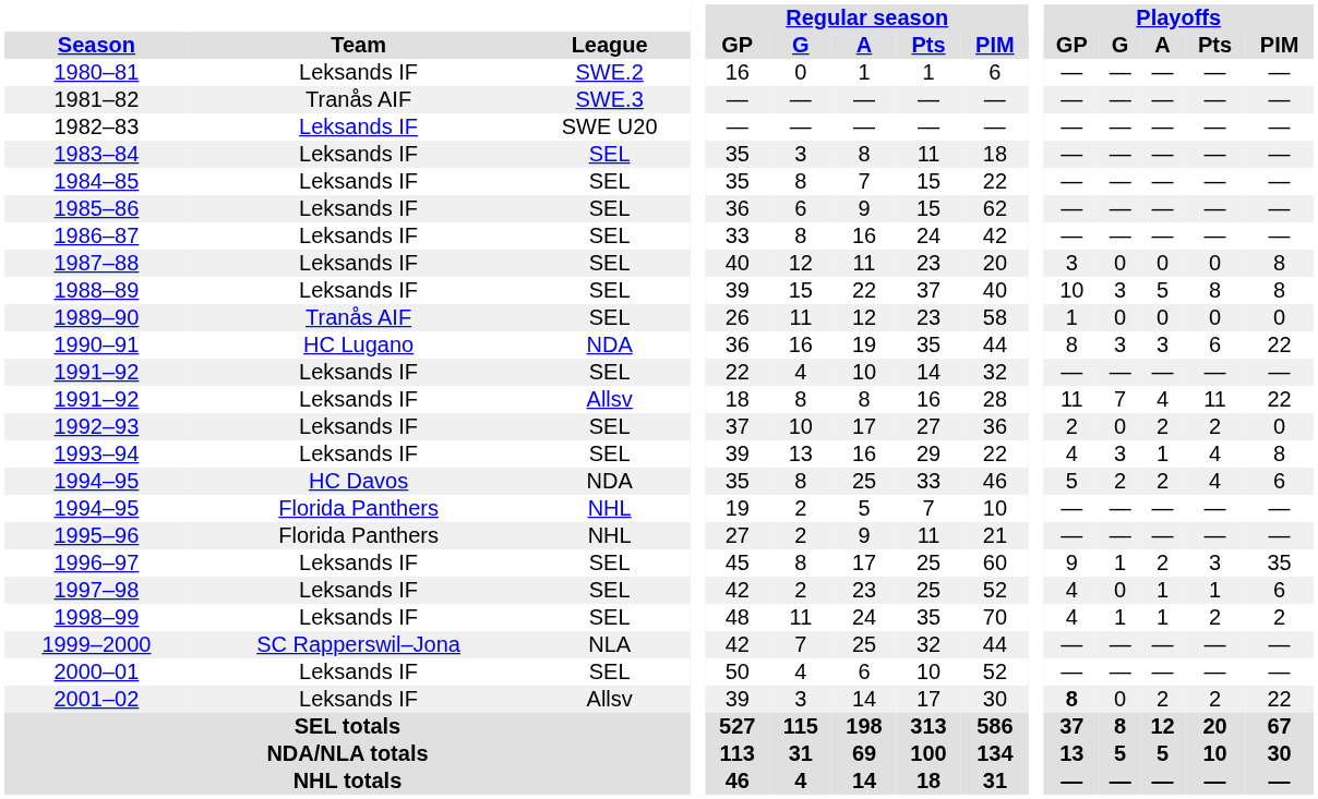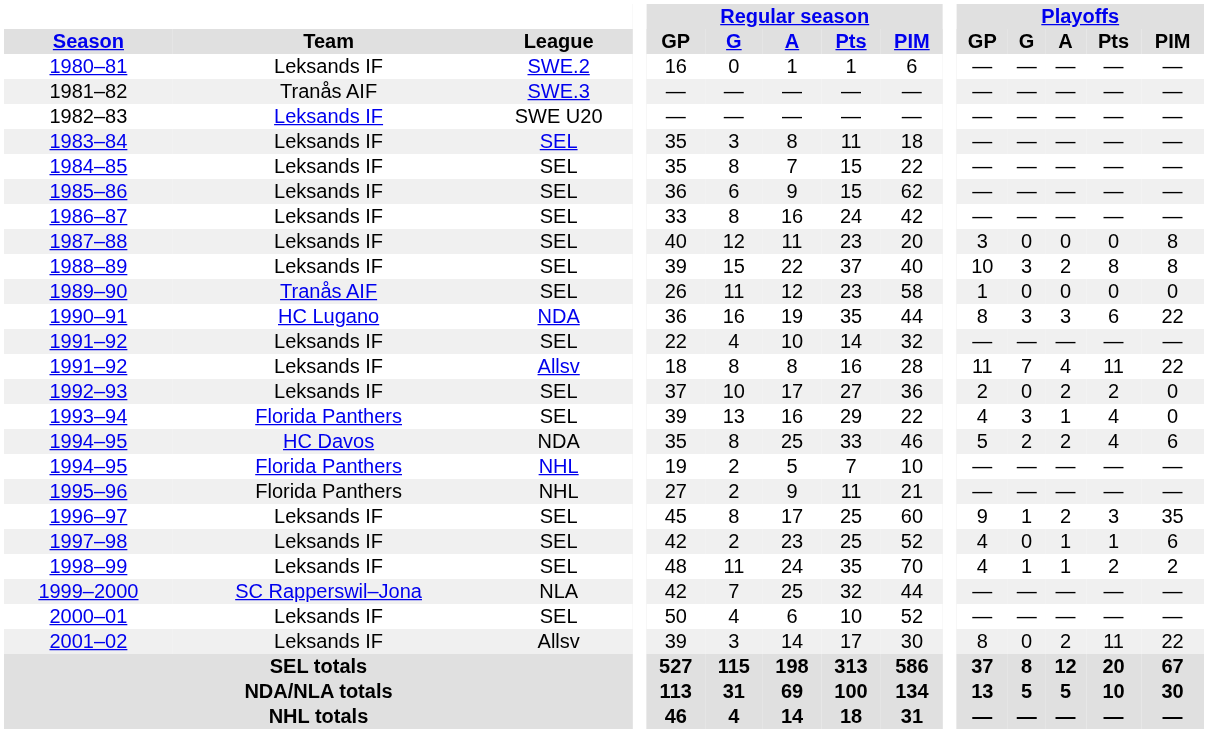 <table border="0" cellpadding="1" cellspacing="0" style="text-align:center; width:60em">
 <tr bgcolor="#e0e0e0">
 <th colspan="3" bgcolor="#ffffff"> </th>
 <th rowspan="99" bgcolor="#ffffff"> </th>
 <th colspan="5"><a href='#'>Regular season</a></th>
 <th rowspan="99" bgcolor="#ffffff"> </th>
 <th colspan="5"><a href='#'>Playoffs</a></th>
 </tr>
 <tr bgcolor="#e0e0e0">
 <th><a href='#'>Season</a></th>
 <th>Team</th>
 <th>League</th>
 <th>GP</th>
 <th><a href='#'>G</a></th>
 <th><a href='#'>A</a></th>
 <th><a href='#'>Pts</a></th>
 <th><a href='#'>PIM</a></th>
 <th>GP</th>
 <th>G</th>
 <th>A</th>
 <th>Pts</th>
 <th>PIM</th>
 </tr>
 <tr>
 <td><a href='#'>1980–81</a></td>
 <td>Leksands IF</td>
 <td><a href='#'>SWE.2</a></td>
 <td>16</td>
 <td>0</td>
 <td>1</td>
 <td>1</td>
 <td>6</td>
 <td>—</td>
 <td>—</td>
 <td>—</td>
 <td>—</td>
 <td>—</td>
 </tr>
 <tr bgcolor="#f0f0f0">
 <td>1981–82</td>
 <td>Tranås AIF</td>
 <td><a href='#'>SWE.3</a></td>
 <td>—</td>
 <td>—</td>
 <td>—</td>
 <td>—</td>
 <td>—</td>
 <td>—</td>
 <td>—</td>
 <td>—</td>
 <td>—</td>
 <td>—</td>
 </tr>
 <tr>
 <td>1982–83</td>
 <td><a href='#'>Leksands IF</a></td>
 <td>SWE U20</td>
 <td>—</td>
 <td>—</td>
 <td>—</td>
 <td>—</td>
 <td>—</td>
 <td>—</td>
 <td>—</td>
 <td>—</td>
 <td>—</td>
 <td>—</td>
 </tr>
 <tr bgcolor="#f0f0f0">
 <td><a href='#'>1983–84</a></td>
 <td>Leksands IF</td>
 <td><a href='#'>SEL</a></td>
 <td>35</td>
 <td>3</td>
 <td>8</td>
 <td>11</td>
 <td>18</td>
 <td>—</td>
 <td>—</td>
 <td>—</td>
 <td>—</td>
 <td>—</td>
 </tr>
 <tr>
 <td><a href='#'>1984–85</a></td>
 <td>Leksands IF</td>
 <td>SEL</td>
 <td>35</td>
 <td>8</td>
 <td>7</td>
 <td>15</td>
 <td>22</td>
 <td>—</td>
 <td>—</td>
 <td>—</td>
 <td>—</td>
 <td>—</td>
 </tr>
 <tr bgcolor="#f0f0f0">
 <td><a href='#'>1985–86</a></td>
 <td>Leksands IF</td>
 <td>SEL</td>
 <td>36</td>
 <td>6</td>
 <td>9</td>
 <td>15</td>
 <td>62</td>
 <td>—</td>
 <td>—</td>
 <td>—</td>
 <td>—</td>
 <td>—</td>
 </tr>
 <tr>
 <td><a href='#'>1986–87</a></td>
 <td>Leksands IF</td>
 <td>SEL</td>
 <td>33</td>
 <td>8</td>
 <td>16</td>
 <td>24</td>
 <td>42</td>
 <td>—</td>
 <td>—</td>
 <td>—</td>
 <td>—</td>
 <td>—</td>
 </tr>
 <tr bgcolor="#f0f0f0">
 <td><a href='#'>1987–88</a></td>
 <td>Leksands IF</td>
 <td>SEL</td>
 <td>40</td>
 <td>12</td>
 <td>11</td>
 <td>23</td>
 <td>20</td>
 <td>3</td>
 <td>0</td>
 <td>0</td>
 <td>0</td>
 <td>8</td>
 </tr>
 <tr>
 <td><a href='#'>1988–89</a></td>
 <td>Leksands IF</td>
 <td>SEL</td>
 <td>39</td>
 <td>15</td>
 <td>22</td>
 <td>37</td>
 <td>40</td>
 <td>10</td>
 <td>3</td>
-<td>5</td>
+<td>2</td>
 <td>8</td>
 <td>8</td>
 </tr>
 <tr bgcolor="#f0f0f0">
 <td><a href='#'>1989–90</a></td>
 <td><a href='#'>Tranås AIF</a></td>
 <td>SEL</td>
 <td>26</td>
 <td>11</td>
 <td>12</td>
 <td>23</td>
 <td>58</td>
 <td>1</td>
 <td>0</td>
 <td>0</td>
 <td>0</td>
 <td>0</td>
 </tr>
 <tr>
 <td><a href='#'>1990–91</a></td>
 <td><a href='#'>HC Lugano</a></td>
 <td><a href='#'>NDA</a></td>
 <td>36</td>
 <td>16</td>
 <td>19</td>
 <td>35</td>
 <td>44</td>
 <td>8</td>
 <td>3</td>
 <td>3</td>
 <td>6</td>
 <td>22</td>
 </tr>
 <tr bgcolor="#f0f0f0">
 <td><a href='#'>1991–92</a></td>
 <td>Leksands IF</td>
 <td>SEL</td>
 <td>22</td>
 <td>4</td>
 <td>10</td>
 <td>14</td>
 <td>32</td>
 <td>—</td>
 <td>—</td>
 <td>—</td>
 <td>—</td>
 <td>—</td>
 </tr>
 <tr>
 <td><a href='#'>1991–92</a></td>
 <td>Leksands IF</td>
 <td><a href='#'>Allsv</a></td>
 <td>18</td>
 <td>8</td>
 <td>8</td>
 <td>16</td>
 <td>28</td>
 <td>11</td>
 <td>7</td>
 <td>4</td>
 <td>11</td>
 <td>22</td>
 </tr>
 <tr bgcolor="#f0f0f0">
 <td><a href='#'>1992–93</a></td>
 <td>Leksands IF</td>
 <td>SEL</td>
 <td>37</td>
 <td>10</td>
 <td>17</td>
 <td>27</td>
 <td>36</td>
 <td>2</td>
 <td>0</td>
 <td>2</td>
 <td>2</td>
 <td>0</td>
 </tr>
 <tr>
 <td><a href='#'>1993–94</a></td>
-<td>Leksands IF</td>
+<td><a href='#'>Florida Panthers</a></td>
 <td>SEL</td>
 <td>39</td>
 <td>13</td>
 <td>16</td>
 <td>29</td>
 <td>22</td>
 <td>4</td>
 <td>3</td>
 <td>1</td>
 <td>4</td>
-<td>8</td>
+<td>0</td>
 </tr>
 <tr bgcolor="#f0f0f0">
 <td><a href='#'>1994–95</a></td>
 <td><a href='#'>HC Davos</a></td>
 <td>NDA</td>
 <td>35</td>
 <td>8</td>
 <td>25</td>
 <td>33</td>
 <td>46</td>
 <td>5</td>
 <td>2</td>
 <td>2</td>
 <td>4</td>
 <td>6</td>
 </tr>
 <tr>
 <td><a href='#'>1994–95</a></td>
 <td><a href='#'>Florida Panthers</a></td>
 <td><a href='#'>NHL</a></td>
 <td>19</td>
 <td>2</td>
 <td>5</td>
 <td>7</td>
 <td>10</td>
 <td>—</td>
 <td>—</td>
 <td>—</td>
 <td>—</td>
 <td>—</td>
 </tr>
 <tr bgcolor="#f0f0f0">
 <td><a href='#'>1995–96</a></td>
 <td>Florida Panthers</td>
 <td>NHL</td>
 <td>27</td>
 <td>2</td>
 <td>9</td>
 <td>11</td>
 <td>21</td>
 <td>—</td>
 <td>—</td>
 <td>—</td>
 <td>—</td>
 <td>—</td>
 </tr>
 <tr>
 <td><a href='#'>1996–97</a></td>
 <td>Leksands IF</td>
 <td>SEL</td>
 <td>45</td>
 <td>8</td>
 <td>17</td>
 <td>25</td>
 <td>60</td>
 <td>9</td>
 <td>1</td>
 <td>2</td>
 <td>3</td>
 <td>35</td>
 </tr>
 <tr bgcolor="#f0f0f0">
 <td><a href='#'>1997–98</a></td>
 <td>Leksands IF</td>
 <td>SEL</td>
 <td>42</td>
 <td>2</td>
 <td>23</td>
 <td>25</td>
 <td>52</td>
 <td>4</td>
 <td>0</td>
 <td>1</td>
 <td>1</td>
 <td>6</td>
 </tr>
 <tr>
 <td><a href='#'>1998–99</a></td>
 <td>Leksands IF</td>
 <td>SEL</td>
 <td>48</td>
 <td>11</td>
 <td>24</td>
 <td>35</td>
 <td>70</td>
 <td>4</td>
 <td>1</td>
 <td>1</td>
 <td>2</td>
 <td>2</td>
 </tr>
 <tr bgcolor="#f0f0f0">
 <td><a href='#'>1999–2000</a></td>
 <td><a href='#'>SC Rapperswil–Jona</a></td>
 <td>NLA</td>
 <td>42</td>
 <td>7</td>
 <td>25</td>
 <td>32</td>
 <td>44</td>
 <td>—</td>
 <td>—</td>
 <td>—</td>
 <td>—</td>
 <td>—</td>
 </tr>
 <tr>
 <td><a href='#'>2000–01</a></td>
 <td>Leksands IF</td>
 <td>SEL</td>
 <td>50</td>
 <td>4</td>
 <td>6</td>
 <td>10</td>
 <td>52</td>
 <td>—</td>
 <td>—</td>
 <td>—</td>
 <td>—</td>
 <td>—</td>
 </tr>
 <tr bgcolor="#f0f0f0">
 <td><a href='#'>2001–02</a></td>
 <td>Leksands IF</td>
 <td>Allsv</td>
 <td>39</td>
 <td>3</td>
 <td>14</td>
 <td>17</td>
 <td>30</td>
-<td><strong>8</strong></td>
+<td>8</td>
 <td>0</td>
 <td>2</td>
-<td>2</td>
+<td>11</td>
 <td>22</td>
 </tr>
 <tr bgcolor="#e0e0e0">
 <th colspan="3">SEL totals</th>
 <th>527</th>
 <th>115</th>
 <th>198</th>
 <th>313</th>
 <th>586</th>
 <th>37</th>
 <th>8</th>
 <th>12</th>
 <th>20</th>
 <th>67</th>
 </tr>
 <tr bgcolor="#e0e0e0">
 <th colspan="3">NDA/NLA totals</th>
 <th>113</th>
 <th>31</th>
 <th>69</th>
 <th>100</th>
 <th>134</th>
 <th>13</th>
 <th>5</th>
 <th>5</th>
 <th>10</th>
 <th>30</th>
 </tr>
 <tr bgcolor="#e0e0e0">
 <th colspan="3">NHL totals</th>
 <th>46</th>
 <th>4</th>
 <th>14</th>
 <th>18</th>
 <th>31</th>
 <th>—</th>
 <th>—</th>
 <th>—</th>
 <th>—</th>
 <th>—</th>
 </tr>
 </table>
